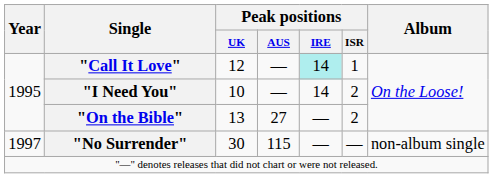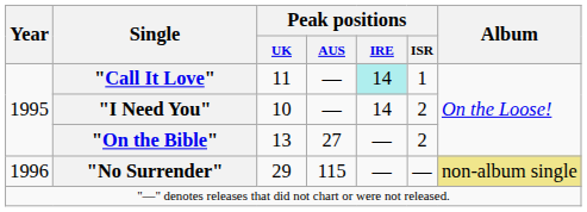 <table class="wikitable plainrowheaders" style="text-align:center;">
 <tr>
 <th rowspan="2">Year</th>
 <th rowspan="2" style="width:10em;">Single</th>
 <th colspan="4">Peak positions</th>
 <th rowspan="2">Album</th>
 </tr>
 <tr style="font-size:smaller;">
 <th style="width:35px;"><small><a href='#'>UK</a></small><br></th>
 <th style="width:35px;"><small><a href='#'>AUS</a></small><br></th>
 <th style="width:35px;"><small><a href='#'>IRE</a></small><br></th>
 <th><small>ISR</small></th>
 </tr>
 <tr>
 <td rowspan="3">1995</td>
 <th scope="row">"<a href='#'>Call It Love</a>"</th>
-<td>12</td>
+<td>11</td>
 <td>—</td>
 <td style="background: paleturquoise;">14</td>
 <td>1</td>
 <td style="text-align:left;" rowspan="3"><em><a href='#'>On the Loose!</a></em></td>
 </tr>
 <tr>
 <th scope="row">"I Need You"</th>
 <td>10</td>
 <td>—</td>
 <td>14</td>
 <td>2</td>
 </tr>
 <tr>
 <th scope="row">"<a href='#'>On the Bible</a>"</th>
 <td>13</td>
 <td>27</td>
 <td>—</td>
 <td>2</td>
 </tr>
 <tr>
-<td>1997</td>
+<td>1996</td>
 <th scope="row">"No Surrender"</th>
-<td>30</td>
+<td>29</td>
 <td>115</td>
 <td>—</td>
 <td>—</td>
-<td style="text-align:left;">non-album single</td>
+<td style="background: khaki; text-align:left;">non-album single</td>
 </tr>
 <tr>
 <td colspan="9" style="text-align:center; font-size:8pt;">"—" denotes releases that did not chart or were not released.</td>
 </tr>
 </table>
